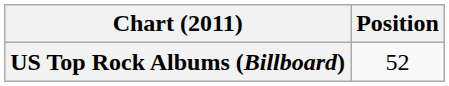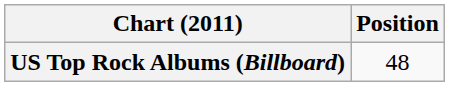 <table class="wikitable plainrowheaders">
 <tr>
 <th scope="col">Chart (2011)</th>
 <th scope="col">Position</th>
 </tr>
 <tr>
 <th scope="row">US Top Rock Albums (<em>Billboard</em>)</th>
-<td align=center>52</td>
+<td align=center>48</td>
 </tr>
 </table>
